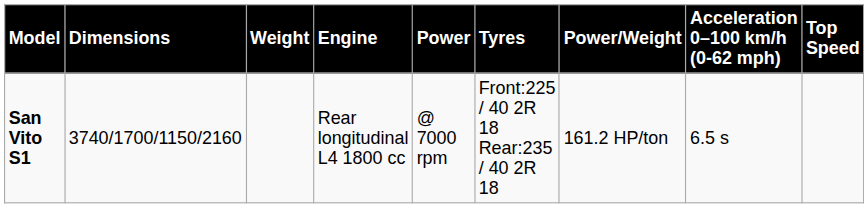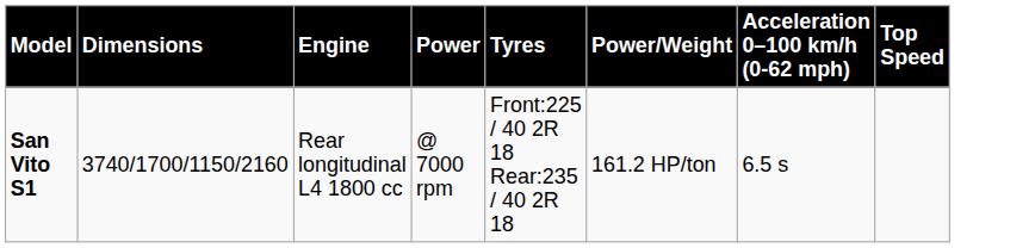 <table class="wikitable">
 <tr style="background:#000000; color:#FFFFFF;">
 <td><strong>Model</strong></td>
 <td><strong>Dimensions</strong></td>
-<td><strong>Weight</strong></td>
 <td><strong>Engine</strong></td>
 <td><strong>Power</strong></td>
 <td><strong>Tyres</strong></td>
 <td><strong>Power/Weight</strong></td>
 <td><strong>Acceleration 0–100 km/h (0-62 mph)</strong></td>
 <td><strong>Top Speed</strong></td>
 </tr>
 <tr>
 <td><strong>San Vito S1</strong></td>
 <td>3740/1700/1150/2160</td>
-<td></td>
 <td>Rear longitudinal L4 1800 cc</td>
 <td> @ 7000 rpm</td>
 <td>Front:225 / 40 2R 18 <br>Rear:235 / 40 2R 18</td>
 <td>161.2 HP/ton</td>
 <td>6.5 s</td>
 <td></td>
 </tr>
 </table>
